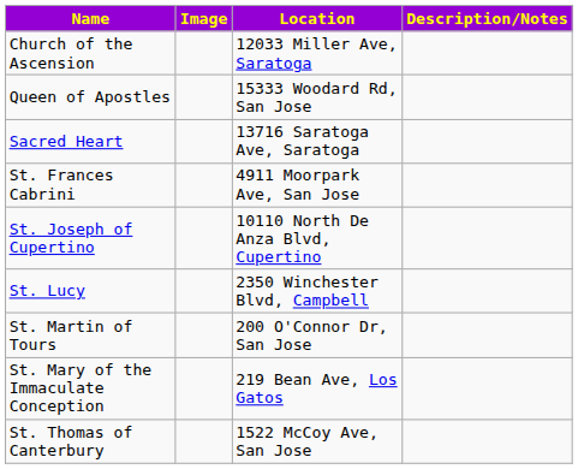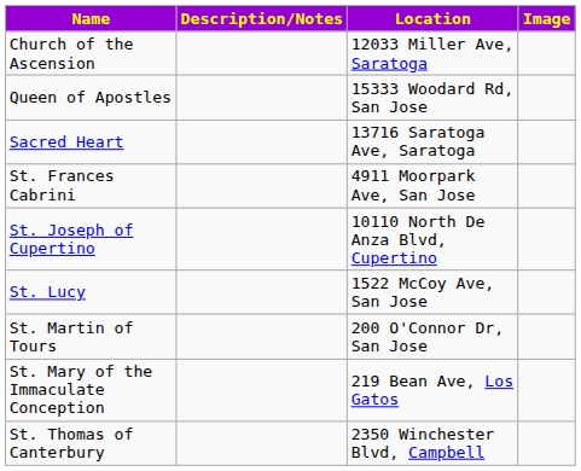 <table class="wikitable sortable" style="width:75%">
 <tr>
 <th style="background:darkviolet; color:yellow;" width="30%"><strong>Name</strong></th>
+<th style="background:darkviolet; color:yellow;" width="30"><strong>Description/Notes</strong></th>
+<th style="background:darkviolet; color:yellow;" width="30%"><strong>Location</strong></th>
 <th style="background:darkviolet; color:yellow;" width="10%"><strong>Image</strong></th>
-<th style="background:darkviolet; color:yellow;" width="30%"><strong>Location</strong></th>
-<th style="background:darkviolet; color:yellow;" width="30"><strong>Description/Notes</strong></th>
 </tr>
 <tr>
 <td>Church of the Ascension</td>
 <td></td>
 <td>12033 Miller Ave, <a href='#'>Saratoga</a></td>
 <td></td>
 </tr>
 <tr>
 <td>Queen of Apostles</td>
 <td></td>
 <td>15333 Woodard Rd, San Jose</td>
 <td></td>
 </tr>
 <tr>
 <td><a href='#'>Sacred Heart</a></td>
 <td></td>
 <td>13716 Saratoga Ave, Saratoga</td>
 <td></td>
 </tr>
 <tr>
 <td>St. Frances Cabrini</td>
 <td></td>
 <td>4911 Moorpark Ave, San Jose</td>
 <td></td>
 </tr>
 <tr>
 <td><a href='#'>St. Joseph of Cupertino</a></td>
 <td></td>
 <td>10110 North De Anza Blvd, <a href='#'>Cupertino</a></td>
 <td></td>
 </tr>
 <tr>
 <td><a href='#'>St. Lucy</a></td>
 <td></td>
-<td>2350 Winchester Blvd, <a href='#'>Campbell</a></td>
+<td>1522 McCoy Ave, San Jose</td>
 <td></td>
 </tr>
 <tr>
 <td>St. Martin of Tours</td>
 <td></td>
 <td>200 O'Connor Dr, San Jose</td>
 <td></td>
 </tr>
 <tr>
 <td>St. Mary of the Immaculate Conception</td>
 <td></td>
 <td>219 Bean Ave, <a href='#'>Los Gatos</a></td>
 <td></td>
 </tr>
 <tr>
 <td>St. Thomas of Canterbury</td>
 <td></td>
-<td>1522 McCoy Ave, San Jose</td>
+<td>2350 Winchester Blvd, <a href='#'>Campbell</a></td>
 <td></td>
 </tr>
 </table>
